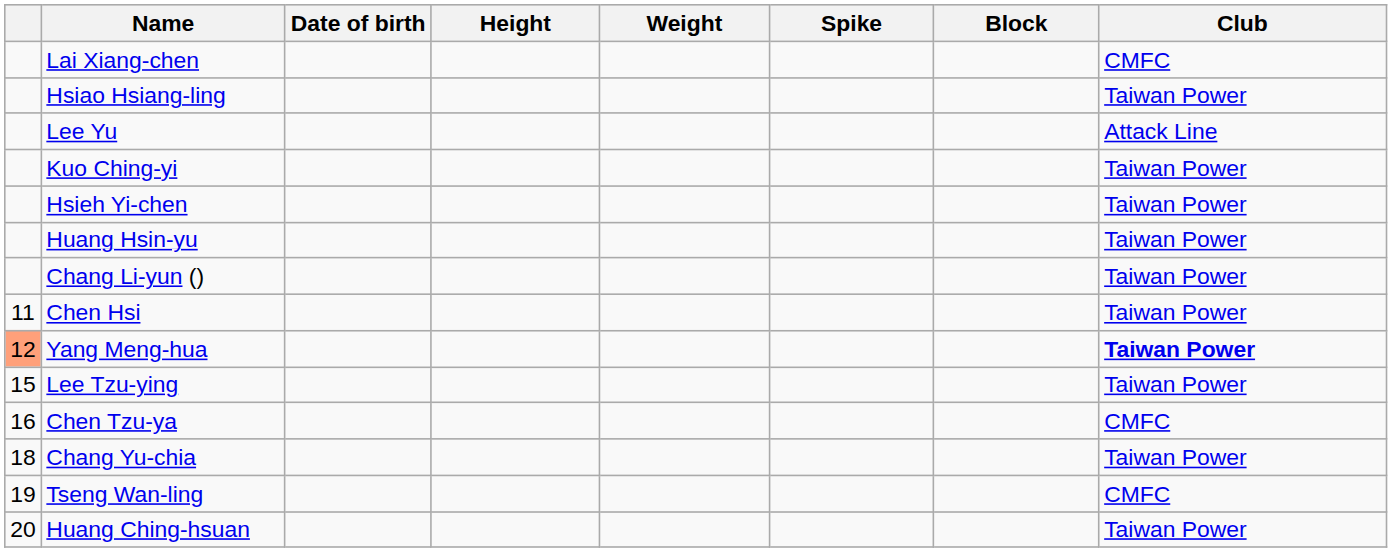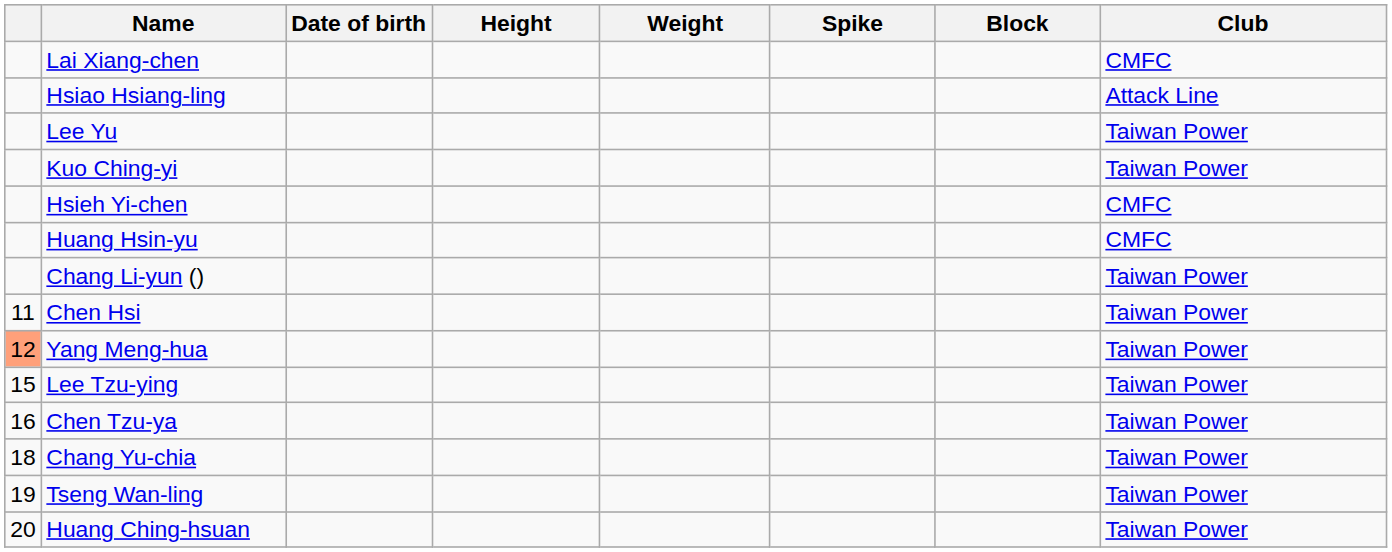 <table class="wikitable sortable" style="font-size:90%; text-align:center;">
 <tr>
 <th></th>
 <th style="width:14em">Name</th>
 <th style="width:8em">Date of birth</th>
 <th style="width:9em">Height</th>
 <th style="width:9em">Weight</th>
 <th style="width:9em">Spike</th>
 <th style="width:9em">Block</th>
 <th style="width:17em">Club</th>
 </tr>
 <tr>
 <td></td>
 <td align=left><a href='#'>Lai Xiang-chen</a></td>
 <td align=right></td>
 <td></td>
 <td></td>
 <td></td>
 <td></td>
 <td align=left> <a href='#'>CMFC</a></td>
 </tr>
 <tr>
 <td></td>
 <td align=left><a href='#'>Hsiao Hsiang-ling</a></td>
 <td align=right></td>
 <td></td>
 <td></td>
 <td></td>
 <td></td>
-<td align=left> <a href='#'>Taiwan Power</a></td>
+<td align=left> <a href='#'>Attack Line</a></td>
 </tr>
 <tr>
 <td></td>
 <td align=left><a href='#'>Lee Yu</a></td>
 <td align=right></td>
 <td></td>
 <td></td>
 <td></td>
 <td></td>
-<td align=left> <a href='#'>Attack Line</a></td>
+<td align=left> <a href='#'>Taiwan Power</a></td>
 </tr>
 <tr>
 <td></td>
 <td align=left><a href='#'>Kuo Ching-yi</a></td>
 <td align=right></td>
 <td></td>
 <td></td>
 <td></td>
 <td></td>
 <td align=left> <a href='#'>Taiwan Power</a></td>
 </tr>
 <tr>
 <td></td>
 <td align=left><a href='#'>Hsieh Yi-chen</a></td>
 <td align=right></td>
 <td></td>
 <td></td>
 <td></td>
 <td></td>
-<td align=left> <a href='#'>Taiwan Power</a></td>
+<td align=left> <a href='#'>CMFC</a></td>
 </tr>
 <tr>
 <td></td>
 <td align=left><a href='#'>Huang Hsin-yu</a></td>
 <td align=right></td>
 <td></td>
 <td></td>
 <td></td>
 <td></td>
-<td align=left> <a href='#'>Taiwan Power</a></td>
+<td align=left> <a href='#'>CMFC</a></td>
 </tr>
 <tr>
 <td></td>
 <td align=left><a href='#'>Chang Li-yun</a> ()</td>
 <td align=right></td>
 <td></td>
 <td></td>
 <td></td>
 <td></td>
 <td align=left> <a href='#'>Taiwan Power</a></td>
 </tr>
 <tr>
 <td>11</td>
 <td align=left><a href='#'>Chen Hsi</a></td>
 <td align=right></td>
 <td></td>
 <td></td>
 <td></td>
 <td></td>
 <td align=left> <a href='#'>Taiwan Power</a></td>
 </tr>
 <tr>
 <td style="background: lightsalmon;">12</td>
 <td align=left><a href='#'>Yang Meng-hua</a></td>
 <td align=right></td>
 <td></td>
 <td></td>
 <td></td>
 <td></td>
-<td align=left><strong> <a href='#'>Taiwan Power</a></strong></td>
+<td align=left> <a href='#'>Taiwan Power</a></td>
 </tr>
 <tr>
 <td>15</td>
 <td align=left><a href='#'>Lee Tzu-ying</a></td>
 <td align=right></td>
 <td></td>
 <td></td>
 <td></td>
 <td></td>
 <td align=left> <a href='#'>Taiwan Power</a></td>
 </tr>
 <tr>
 <td>16</td>
 <td align=left><a href='#'>Chen Tzu-ya</a></td>
 <td align=right></td>
 <td></td>
 <td></td>
 <td></td>
 <td></td>
-<td align=left> <a href='#'>CMFC</a></td>
+<td align=left> <a href='#'>Taiwan Power</a></td>
 </tr>
 <tr>
 <td>18</td>
 <td align=left><a href='#'>Chang Yu-chia</a></td>
 <td align=right></td>
 <td></td>
 <td></td>
 <td></td>
 <td></td>
 <td align=left> <a href='#'>Taiwan Power</a></td>
 </tr>
 <tr>
 <td>19</td>
 <td align=left><a href='#'>Tseng Wan-ling</a></td>
 <td align=right></td>
 <td></td>
 <td></td>
 <td></td>
 <td></td>
-<td align=left> <a href='#'>CMFC</a></td>
+<td align=left> <a href='#'>Taiwan Power</a></td>
 </tr>
 <tr>
 <td>20</td>
 <td align=left><a href='#'>Huang Ching-hsuan</a></td>
 <td align=right></td>
 <td></td>
 <td></td>
 <td></td>
 <td></td>
 <td align=left> <a href='#'>Taiwan Power</a></td>
 </tr>
 </table>
